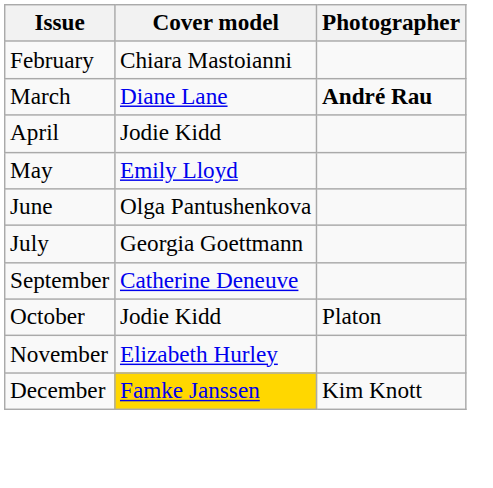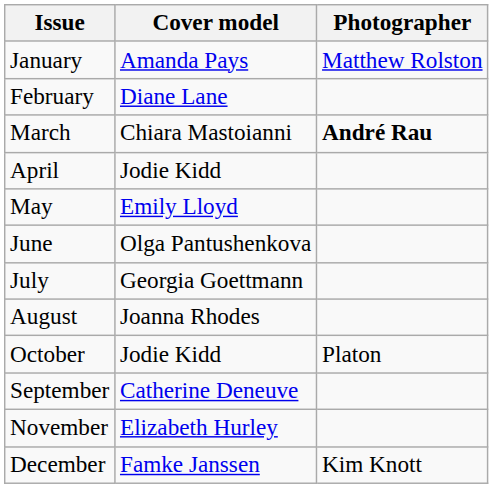 <table class="sortable wikitable">
 <tr>
 <th>Issue</th>
 <th>Cover model</th>
 <th>Photographer</th>
 </tr>
 <tr>
+<td>January</td>
+<td><a href='#'>Amanda Pays</a></td>
+<td><a href='#'>Matthew Rolston</a></td>
+</tr>
+<tr>
 <td>February</td>
-<td>Chiara Mastoianni</td>
+<td><a href='#'>Diane Lane</a></td>
 <td></td>
 </tr>
 <tr>
 <td>March</td>
-<td><a href='#'>Diane Lane</a></td>
+<td>Chiara Mastoianni</td>
 <td><strong>André Rau</strong></td>
 </tr>
 <tr>
 <td>April</td>
 <td>Jodie Kidd</td>
 <td></td>
 </tr>
 <tr>
 <td>May</td>
 <td><a href='#'>Emily Lloyd</a></td>
 <td></td>
 </tr>
 <tr>
 <td>June</td>
 <td>Olga Pantushenkova</td>
 <td></td>
 </tr>
 <tr>
 <td>July</td>
 <td>Georgia Goettmann</td>
 <td></td>
 </tr>
 <tr>
-<td>September</td>
-<td><a href='#'>Catherine Deneuve</a></td>
+<td>August</td>
+<td>Joanna Rhodes</td>
 <td></td>
 </tr>
 <tr>
 <td>October</td>
 <td>Jodie Kidd</td>
 <td>Platon</td>
 </tr>
 <tr>
+<td>September</td>
+<td><a href='#'>Catherine Deneuve</a></td>
+<td></td>
+</tr>
+<tr>
 <td>November</td>
 <td><a href='#'>Elizabeth Hurley</a></td>
 <td></td>
 </tr>
 <tr>
 <td>December</td>
-<td style="background: gold;"><a href='#'>Famke Janssen</a></td>
+<td><a href='#'>Famke Janssen</a></td>
 <td>Kim Knott</td>
 </tr>
 </table>
